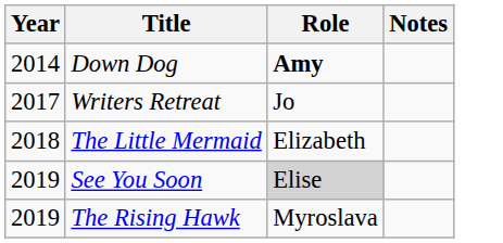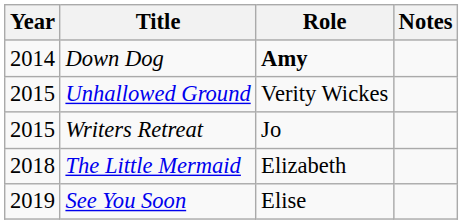 <table class="wikitable sortable">
 <tr>
 <th>Year</th>
 <th>Title</th>
 <th>Role</th>
 <th class="unsortable">Notes</th>
 </tr>
 <tr>
 <td>2014</td>
 <td><em>Down Dog</em></td>
 <td><strong>Amy</strong></td>
 <td></td>
 </tr>
 <tr>
-<td>2017</td>
+<td>2015</td>
+<td><em><a href='#'>Unhallowed Ground</a></em></td>
+<td>Verity Wickes</td>
+<td></td>
+</tr>
+<tr>
+<td>2015</td>
 <td><em>Writers Retreat</em></td>
 <td>Jo</td>
 <td></td>
 </tr>
 <tr>
 <td>2018</td>
 <td><em><a href='#'>The Little Mermaid</a></em></td>
 <td>Elizabeth</td>
 <td></td>
 </tr>
 <tr>
 <td>2019</td>
 <td><em><a href='#'>See You Soon</a></em></td>
-<td style="background: lightgrey;">Elise</td>
-<td></td>
-</tr>
-<tr>
-<td>2019</td>
-<td><em><a href='#'>The Rising Hawk</a></em></td>
-<td>Myroslava</td>
+<td>Elise</td>
 <td></td>
 </tr>
 </table>
